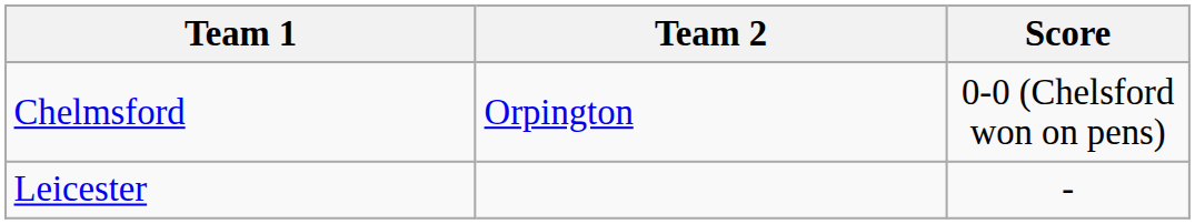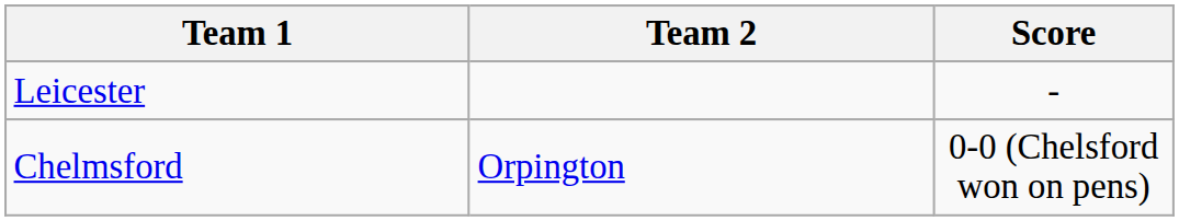 <table class="wikitable" style="font-size: 100%">
 <tr>
 <th width=200>Team 1</th>
 <th width=200>Team 2</th>
 <th width=100>Score</th>
 </tr>
 <tr>
+<td><a href='#'>Leicester</a></td>
+<td></td>
+<td align=center>-</td>
+</tr>
+<tr>
 <td><a href='#'>Chelmsford</a></td>
 <td><a href='#'>Orpington</a></td>
 <td align=center>0-0 (Chelsford won on pens)</td>
 </tr>
-<tr>
-<td><a href='#'>Leicester</a></td>
-<td></td>
-<td align=center>-</td>
-</tr>
 </table>
